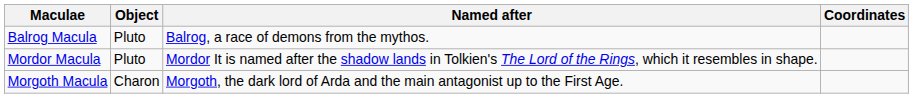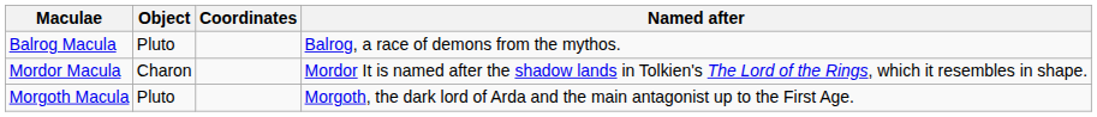 <table class="wikitable">
 <tr>
 <th>Maculae</th>
 <th>Object</th>
+<th>Coordinates</th>
 <th>Named after</th>
-<th>Coordinates</th>
 </tr>
 <tr>
 <td><a href='#'>Balrog Macula</a></td>
 <td>Pluto</td>
+<td></td>
 <td><a href='#'>Balrog</a>, a race of demons from the mythos.</td>
-<td></td>
 </tr>
 <tr>
 <td><a href='#'>Mordor Macula</a></td>
-<td>Pluto</td>
+<td>Charon</td>
+<td></td>
 <td><a href='#'>Mordor</a> It is named after the <a href='#'>shadow lands</a> in Tolkien's <em><a href='#'>The Lord of the Rings</a></em>, which it resembles in shape.</td>
-<td></td>
 </tr>
 <tr>
 <td><a href='#'>Morgoth Macula</a></td>
-<td>Charon</td>
+<td>Pluto</td>
+<td></td>
 <td><a href='#'>Morgoth</a>, the dark lord of Arda and the main antagonist up to the First Age.</td>
-<td></td>
 </tr>
 </table>
